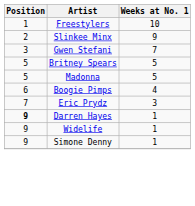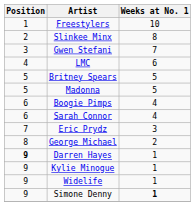 <table class="wikitable">
 <tr>
 <th style="text-align: center;">Position</th>
 <th style="text-align: center;">Artist</th>
 <th style="text-align: center;">Weeks at No. 1</th>
 </tr>
 <tr>
 <td style="text-align: center;">1</td>
 <td style="text-align: center;"><a href='#'>Freestylers</a></td>
 <td style="text-align: center;">10</td>
 </tr>
 <tr>
 <td style="text-align: center;">2</td>
 <td style="text-align: center;"><a href='#'>Slinkee Minx</a></td>
-<td style="text-align: center;">9</td>
+<td style="text-align: center;">8</td>
 </tr>
 <tr>
 <td style="text-align: center;">3</td>
 <td style="text-align: center;"><a href='#'>Gwen Stefani</a></td>
 <td style="text-align: center;">7</td>
+</tr>
+<tr>
+<td style="text-align: center;">4</td>
+<td style="text-align: center;"><a href='#'>LMC</a></td>
+<td style="text-align: center;">6</td>
 </tr>
 <tr>
 <td style="text-align: center;">5</td>
 <td style="text-align: center;"><a href='#'>Britney Spears</a></td>
 <td style="text-align: center;">5</td>
 </tr>
 <tr>
 <td style="text-align: center;">5</td>
 <td style="text-align: center;"><a href='#'>Madonna</a></td>
 <td style="text-align: center;">5</td>
 </tr>
 <tr>
 <td style="text-align: center;">6</td>
 <td style="text-align: center;"><a href='#'>Boogie Pimps</a></td>
 <td style="text-align: center;">4</td>
 </tr>
 <tr>
+<td style="text-align: center;">6</td>
+<td style="text-align: center;"><a href='#'>Sarah Connor</a></td>
+<td style="text-align: center;">4</td>
+</tr>
+<tr>
 <td style="text-align: center;">7</td>
 <td style="text-align: center;"><a href='#'>Eric Prydz</a></td>
 <td style="text-align: center;">3</td>
 </tr>
 <tr>
+<td style="text-align: center;">8</td>
+<td style="text-align: center;"><a href='#'>George Michael</a></td>
+<td style="text-align: center;">2</td>
+</tr>
+<tr>
 <td style="text-align: center;"><strong>9</strong></td>
 <td style="text-align: center;"><a href='#'>Darren Hayes</a></td>
+<td style="text-align: center;">1</td>
+</tr>
+<tr>
+<td style="text-align: center;">9</td>
+<td style="text-align: center;"><a href='#'>Kylie Minogue</a></td>
 <td style="text-align: center;">1</td>
 </tr>
 <tr>
 <td style="text-align: center;">9</td>
 <td style="text-align: center;"><a href='#'>Widelife</a></td>
 <td style="text-align: center;">1</td>
 </tr>
 <tr>
 <td style="text-align: center;">9</td>
 <td style="text-align: center;">Simone Denny</td>
-<td style="text-align: center;">1</td>
+<td style="text-align: center;"><strong>1</strong></td>
 </tr>
 <tr>
 </tr>
 </table>
